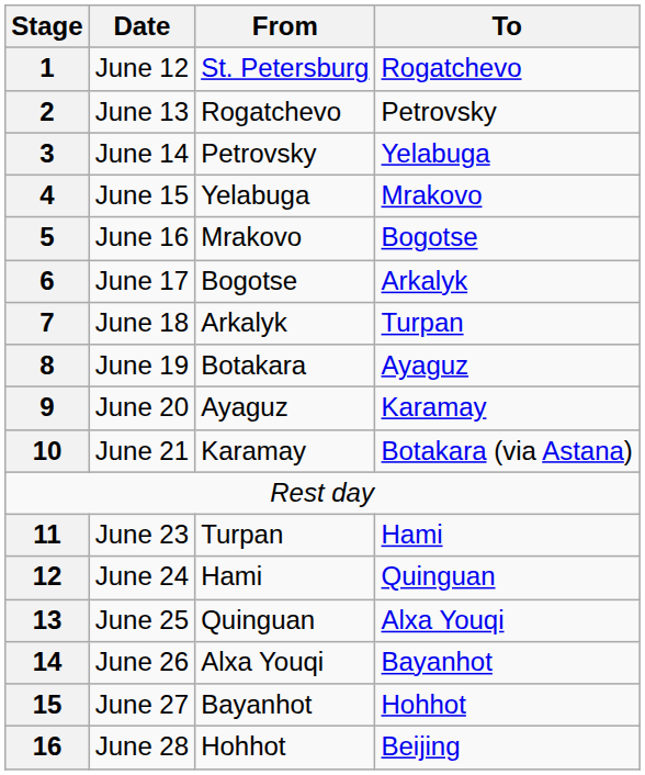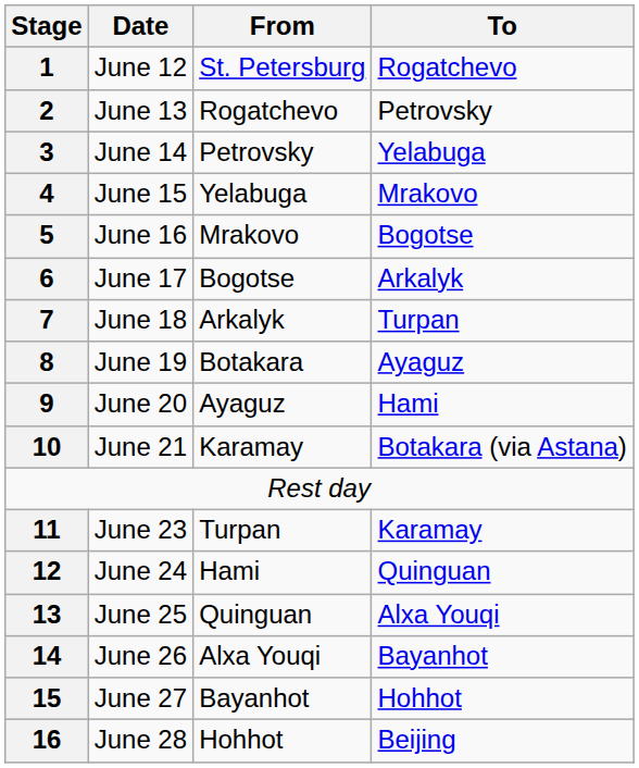 <table class="wikitable" style="font-size:98%">
 <tr>
 <th>Stage</th>
 <th>Date</th>
 <th>From</th>
 <th>To</th>
 </tr>
 <tr>
 <th>1</th>
 <td>June 12</td>
 <td> <a href='#'>St. Petersburg</a></td>
 <td> <a href='#'>Rogatchevo</a></td>
 </tr>
 <tr>
 <th>2</th>
 <td>June 13</td>
 <td> Rogatchevo</td>
 <td> Petrovsky</td>
 </tr>
 <tr>
 <th>3</th>
 <td>June 14</td>
 <td> Petrovsky</td>
 <td> <a href='#'>Yelabuga</a></td>
 </tr>
 <tr>
 <th>4</th>
 <td>June 15</td>
 <td> Yelabuga</td>
 <td> <a href='#'>Mrakovo</a></td>
 </tr>
 <tr>
 <th>5</th>
 <td>June 16</td>
 <td> Mrakovo</td>
 <td> <a href='#'>Bogotse</a></td>
 </tr>
 <tr>
 <th>6</th>
 <td>June 17</td>
 <td> Bogotse</td>
 <td> <a href='#'>Arkalyk</a></td>
 </tr>
 <tr>
 <th>7</th>
 <td>June 18</td>
 <td> Arkalyk</td>
 <td> <a href='#'>Turpan</a></td>
 </tr>
 <tr>
 <th>8</th>
 <td>June 19</td>
 <td> Botakara</td>
 <td> <a href='#'>Ayaguz</a></td>
 </tr>
 <tr>
 <th>9</th>
 <td>June 20</td>
 <td> Ayaguz</td>
-<td> <a href='#'>Karamay</a></td>
+<td> <a href='#'>Hami</a></td>
 </tr>
 <tr>
 <th>10</th>
 <td>June 21</td>
 <td> Karamay</td>
 <td> <a href='#'>Botakara</a> (via <a href='#'>Astana</a>)</td>
 </tr>
 <tr>
 <td colspan=4 align=center><em>Rest day</em></td>
 </tr>
 <tr>
 <th>11</th>
 <td>June 23</td>
 <td> Turpan</td>
-<td> <a href='#'>Hami</a></td>
+<td> <a href='#'>Karamay</a></td>
 </tr>
 <tr>
 <th>12</th>
 <td>June 24</td>
 <td> Hami</td>
 <td> <a href='#'>Quinguan</a></td>
 </tr>
 <tr>
 <th>13</th>
 <td>June 25</td>
 <td> Quinguan</td>
 <td> <a href='#'>Alxa Youqi</a></td>
 </tr>
 <tr>
 <th>14</th>
 <td>June 26</td>
 <td> Alxa Youqi</td>
 <td> <a href='#'>Bayanhot</a></td>
 </tr>
 <tr>
 <th>15</th>
 <td>June 27</td>
 <td> Bayanhot</td>
 <td> <a href='#'>Hohhot</a></td>
 </tr>
 <tr>
 <th>16</th>
 <td>June 28</td>
 <td> Hohhot</td>
 <td> <a href='#'>Beijing</a></td>
 </tr>
 </table>
